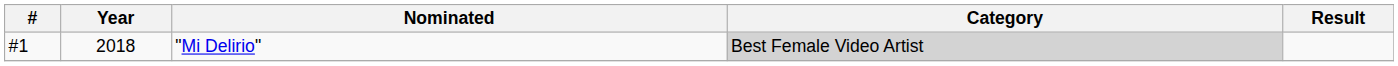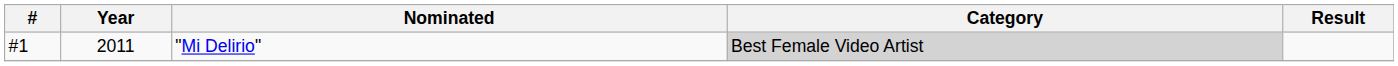 <table class="wikitable" width=100%>
 <tr>
 <th width="2.5%">#</th>
 <th width="5%">Year</th>
 <th width="25%">Nominated</th>
 <th width="25%">Category</th>
 <th width="5%">Result</th>
 </tr>
 <tr>
 <td>#1</td>
-<td rowspan="1" style="text-align:center;">2018</td>
+<td rowspan="1" style="text-align:center;">2011</td>
 <td>"<a href='#'>Mi Delirio</a>"</td>
 <td style="background: lightgrey;">Best Female Video Artist</td>
 <td></td>
 </tr>
 <tr>
 </tr>
 </table>
